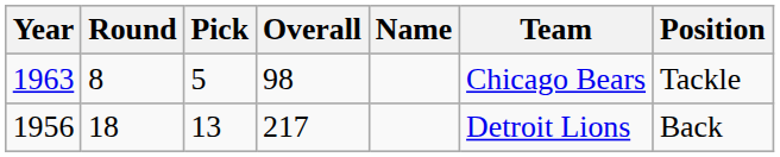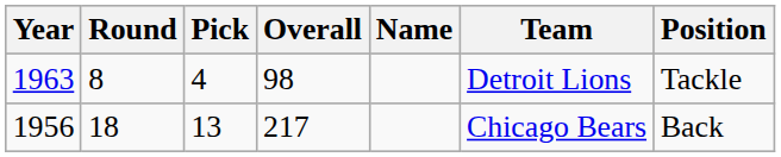 <table class="wikitable">
 <tr>
 <th>Year</th>
 <th>Round</th>
 <th>Pick</th>
 <th>Overall</th>
 <th>Name</th>
 <th>Team</th>
 <th>Position</th>
 </tr>
 <tr>
 <td><a href='#'>1963</a></td>
 <td>8</td>
-<td>5</td>
+<td>4</td>
 <td>98</td>
 <td></td>
-<td><a href='#'>Chicago Bears</a></td>
+<td><a href='#'>Detroit Lions</a></td>
 <td>Tackle</td>
 </tr>
 <tr>
 <td>1956</td>
 <td>18</td>
 <td>13</td>
 <td>217</td>
 <td></td>
-<td><a href='#'>Detroit Lions</a></td>
+<td><a href='#'>Chicago Bears</a></td>
 <td>Back</td>
 </tr>
 </table>
